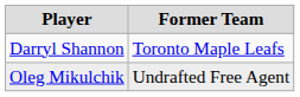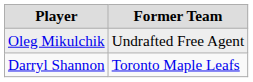 <table class="wikitable">
 <tr align="center"  bgcolor="#dddddd">
 <td><strong>Player</strong></td>
 <td><strong>Former Team</strong></td>
 </tr>
+<tr bgcolor="#eeeeee">
+<td><a href='#'>Oleg Mikulchik</a></td>
+<td>Undrafted Free Agent</td>
+</tr>
 <tr>
 <td><a href='#'>Darryl Shannon</a></td>
 <td><a href='#'>Toronto Maple Leafs</a></td>
 </tr>
-<tr bgcolor="#eeeeee">
-<td><a href='#'>Oleg Mikulchik</a></td>
-<td>Undrafted Free Agent</td>
-</tr>
 </table>
